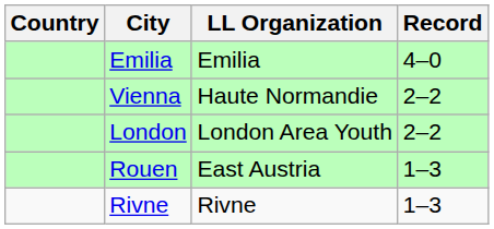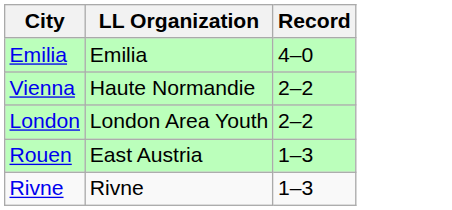 <table class="wikitable">
 <tr>
-<th>Country</th>
 <th>City</th>
 <th>LL Organization</th>
 <th>Record</th>
 </tr>
 <tr bgcolor=#bbffbb>
-<td><strong></strong></td>
 <td><a href='#'>Emilia</a></td>
 <td>Emilia</td>
 <td>4–0</td>
 </tr>
 <tr bgcolor=#bbffbb>
-<td><strong></strong></td>
 <td><a href='#'>Vienna</a></td>
 <td>Haute Normandie</td>
 <td>2–2</td>
 </tr>
 <tr bgcolor=#bbffbb>
-<td><strong></strong></td>
 <td><a href='#'>London</a></td>
 <td>London Area Youth</td>
 <td>2–2</td>
 </tr>
 <tr bgcolor=#bbffbb>
-<td><strong></strong></td>
 <td><a href='#'>Rouen</a></td>
 <td>East Austria</td>
 <td>1–3</td>
 </tr>
 <tr>
-<td><strong></strong></td>
 <td><a href='#'>Rivne</a></td>
 <td>Rivne</td>
 <td>1–3</td>
 </tr>
 </table>
